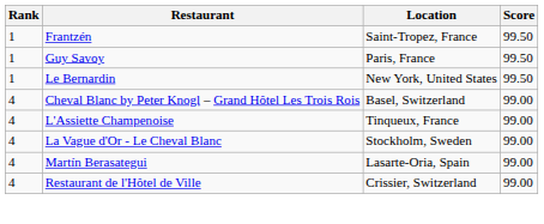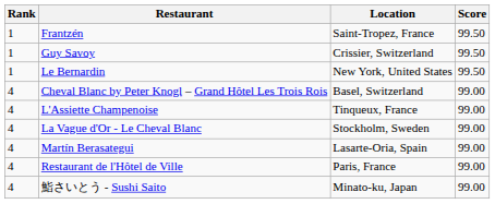 <table class="wikitable">
 <tr>
 <th>Rank</th>
 <th>Restaurant</th>
 <th>Location</th>
 <th>Score</th>
 </tr>
 <tr>
 <td>1</td>
 <td><a href='#'>Frantzén</a></td>
 <td>Saint-Tropez, France</td>
 <td>99.50</td>
 </tr>
 <tr>
 <td>1</td>
 <td><a href='#'>Guy Savoy</a></td>
-<td>Paris, France</td>
+<td>Crissier, Switzerland</td>
 <td>99.50</td>
 </tr>
 <tr>
 <td>1</td>
 <td><a href='#'>Le Bernardin</a></td>
 <td>New York, United States</td>
 <td>99.50</td>
 </tr>
 <tr>
 <td>4</td>
 <td><a href='#'>Cheval Blanc by Peter Knogl</a> – <a href='#'>Grand Hôtel Les Trois Rois</a></td>
 <td>Basel, Switzerland</td>
 <td>99.00</td>
 </tr>
 <tr>
 <td>4</td>
 <td><a href='#'>L'Assiette Champenoise</a></td>
 <td>Tinqueux, France</td>
 <td>99.00</td>
 </tr>
 <tr>
 <td>4</td>
 <td><a href='#'>La Vague d'Or - Le Cheval Blanc</a></td>
 <td>Stockholm, Sweden</td>
 <td>99.00</td>
 </tr>
 <tr>
 <td>4</td>
 <td><a href='#'>Martín Berasategui</a></td>
 <td>Lasarte-Oria, Spain</td>
 <td>99.00</td>
 </tr>
 <tr>
 <td>4</td>
 <td><a href='#'>Restaurant de l'Hôtel de Ville</a></td>
-<td>Crissier, Switzerland</td>
+<td>Paris, France</td>
+<td>99.00</td>
+</tr>
+<tr>
+<td>4</td>
+<td>鮨さいとう - <a href='#'>Sushi Saito</a></td>
+<td>Minato-ku, Japan</td>
 <td>99.00</td>
 </tr>
 </table>
